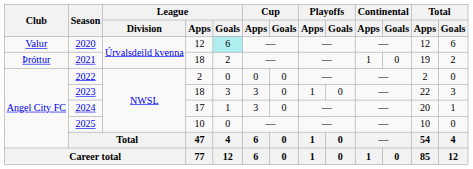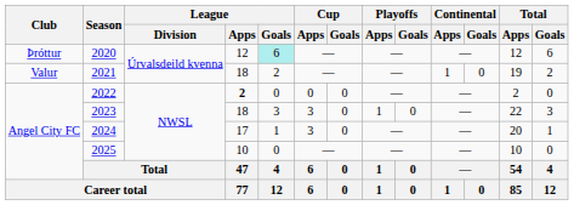 <table class="wikitable" style="text-align: center;">
 <tr>
 <th rowspan="2">Club</th>
 <th rowspan="2">Season</th>
 <th colspan="3">League</th>
 <th colspan="2">Cup</th>
 <th colspan="2">Playoffs</th>
 <th colspan="2"><strong>Continental</strong></th>
 <th colspan="2">Total</th>
 </tr>
 <tr>
 <th>Division</th>
 <th>Apps</th>
 <th>Goals</th>
 <th>Apps</th>
 <th>Goals</th>
 <th>Apps</th>
 <th>Goals</th>
 <th>Apps</th>
 <th>Goals</th>
 <th>Apps</th>
 <th>Goals</th>
 </tr>
 <tr>
-<td><a href='#'>Valur</a></td>
+<td><a href='#'>Þróttur</a></td>
 <td><a href='#'>2020</a></td>
 <td rowspan="2"><a href='#'>Úrvalsdeild kvenna</a></td>
 <td>12</td>
 <td style="background: paleturquoise;">6</td>
 <td colspan="2">—</td>
 <td colspan="2">—</td>
 <td colspan="2">—</td>
 <td>12</td>
 <td>6</td>
 </tr>
 <tr>
-<td><a href='#'>Þróttur</a></td>
+<td><a href='#'>Valur</a></td>
 <td><a href='#'>2021</a></td>
 <td>18</td>
 <td>2</td>
 <td colspan="2">—</td>
 <td colspan="2">—</td>
 <td>1</td>
 <td>0</td>
 <td>19</td>
 <td>2</td>
 </tr>
 <tr>
 <td rowspan="5"><a href='#'>Angel City FC</a></td>
 <td><a href='#'>2022</a></td>
 <td rowspan="4"><a href='#'>NWSL</a></td>
-<td>2</td>
+<td><strong>2</strong></td>
 <td>0</td>
 <td>0</td>
 <td>0</td>
 <td colspan="2">—</td>
 <td colspan="2">—</td>
 <td>2</td>
 <td>0</td>
 </tr>
 <tr>
 <td><a href='#'>2023</a></td>
 <td>18</td>
 <td>3</td>
 <td>3</td>
 <td>0</td>
 <td>1</td>
 <td>0</td>
 <td colspan="2">—</td>
 <td>22</td>
 <td>3</td>
 </tr>
 <tr>
 <td><a href='#'>2024</a></td>
 <td>17</td>
 <td>1</td>
 <td>3</td>
 <td>0</td>
 <td colspan="2">—</td>
 <td colspan="2">—</td>
 <td>20</td>
 <td>1</td>
 </tr>
 <tr>
 <td><a href='#'>2025</a></td>
 <td>10</td>
 <td>0</td>
 <td colspan="2">—</td>
 <td colspan="2">—</td>
 <td colspan="2">—</td>
 <td>10</td>
 <td>0</td>
 </tr>
 <tr>
 <th colspan="2">Total</th>
 <th>47</th>
 <th>4</th>
 <th>6</th>
 <th>0</th>
 <th>1</th>
 <th>0</th>
 <th colspan="2">—</th>
 <th>54</th>
 <th>4</th>
 </tr>
 <tr>
 <th colspan="3">Career total</th>
 <th>77</th>
 <th>12</th>
 <th>6</th>
 <th>0</th>
 <th>1</th>
 <th>0</th>
 <th>1</th>
 <th>0</th>
 <th>85</th>
 <th>12</th>
 </tr>
 </table>
